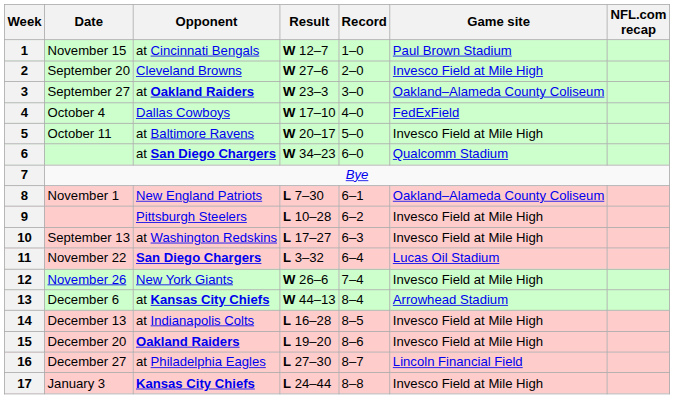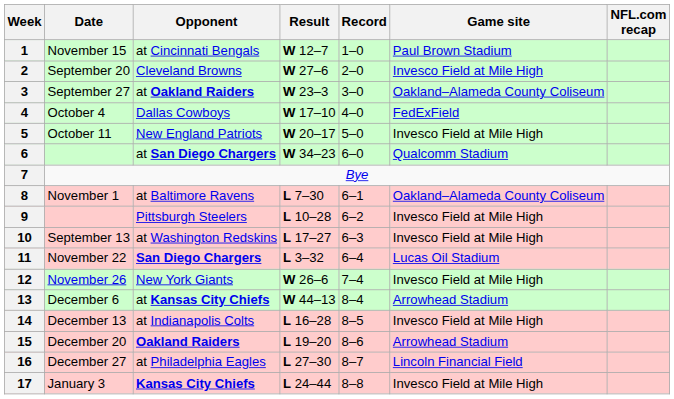 <table class="wikitable" style="align=center">
 <tr>
 <th>Week</th>
 <th>Date</th>
 <th>Opponent</th>
 <th>Result</th>
 <th>Record</th>
 <th>Game site</th>
 <th>NFL.com<br>recap</th>
 </tr>
 <tr style="background:#cfc">
 <th>1</th>
 <td>November 15</td>
 <td>at <a href='#'>Cincinnati Bengals</a></td>
 <td><strong>W</strong> 12–7</td>
 <td>1–0</td>
 <td><a href='#'>Paul Brown Stadium</a></td>
 <td></td>
 </tr>
 <tr style="background:#cfc">
 <th>2</th>
 <td>September 20</td>
 <td><a href='#'>Cleveland Browns</a></td>
 <td><strong>W</strong> 27–6</td>
 <td>2–0</td>
 <td><a href='#'>Invesco Field at Mile High</a></td>
 <td></td>
 </tr>
 <tr style="background:#cfc">
 <th>3</th>
 <td>September 27</td>
 <td>at <strong><a href='#'>Oakland Raiders</a></strong></td>
 <td><strong>W</strong> 23–3</td>
 <td>3–0</td>
 <td><a href='#'>Oakland–Alameda County Coliseum</a></td>
 <td></td>
 </tr>
 <tr style="background:#cfc">
 <th>4</th>
 <td>October 4</td>
 <td><a href='#'>Dallas Cowboys</a></td>
 <td><strong>W</strong> 17–10</td>
 <td>4–0</td>
 <td><a href='#'>FedExField</a></td>
 <td></td>
 </tr>
 <tr style="background:#cfc">
 <th>5</th>
 <td>October 11</td>
-<td>at <a href='#'>Baltimore Ravens</a></td>
+<td><a href='#'>New England Patriots</a></td>
 <td><strong>W</strong> 20–17 </td>
 <td>5–0</td>
 <td>Invesco Field at Mile High</td>
 <td></td>
 </tr>
 <tr style="background:#cfc">
 <th>6</th>
 <td></td>
 <td>at <strong><a href='#'>San Diego Chargers</a></strong></td>
 <td><strong>W</strong> 34–23</td>
 <td>6–0</td>
 <td><a href='#'>Qualcomm Stadium</a></td>
 <td></td>
 </tr>
 <tr>
 <th>7</th>
 <td colspan="6" style="text-align:center;"><em><a href='#'>Bye</a></em></td>
 </tr>
 <tr style="background:#fcc">
 <th>8</th>
 <td>November 1</td>
-<td><a href='#'>New England Patriots</a></td>
+<td>at <a href='#'>Baltimore Ravens</a></td>
 <td><strong>L</strong> 7–30</td>
 <td>6–1</td>
 <td><a href='#'>Oakland–Alameda County Coliseum</a></td>
 <td></td>
 </tr>
 <tr style="background:#fcc">
 <th>9</th>
 <td></td>
 <td><a href='#'>Pittsburgh Steelers</a></td>
 <td><strong>L</strong> 10–28</td>
 <td>6–2</td>
 <td>Invesco Field at Mile High</td>
 <td></td>
 </tr>
 <tr style="background:#fcc">
 <th>10</th>
 <td>September 13</td>
 <td>at <a href='#'>Washington Redskins</a></td>
 <td><strong>L</strong> 17–27</td>
 <td>6–3</td>
 <td>Invesco Field at Mile High</td>
 <td></td>
 </tr>
 <tr style="background:#fcc">
 <th>11</th>
 <td>November 22</td>
 <td><strong><a href='#'>San Diego Chargers</a></strong></td>
 <td><strong>L</strong> 3–32</td>
 <td>6–4</td>
 <td><a href='#'>Lucas Oil Stadium</a></td>
 <td></td>
 </tr>
 <tr style="background:#cfc">
 <th>12</th>
 <td><a href='#'>November 26</a></td>
 <td><a href='#'>New York Giants</a></td>
 <td><strong>W</strong> 26–6</td>
 <td>7–4</td>
 <td>Invesco Field at Mile High</td>
 <td></td>
 </tr>
 <tr style="background:#cfc">
 <th>13</th>
 <td>December 6</td>
 <td>at <strong><a href='#'>Kansas City Chiefs</a></strong></td>
 <td><strong>W</strong> 44–13</td>
 <td>8–4</td>
 <td><a href='#'>Arrowhead Stadium</a></td>
 <td></td>
 </tr>
 <tr style="background:#fcc">
 <th>14</th>
 <td>December 13</td>
 <td>at <a href='#'>Indianapolis Colts</a></td>
 <td><strong>L</strong> 16–28</td>
 <td>8–5</td>
 <td>Invesco Field at Mile High</td>
 <td></td>
 </tr>
 <tr style="background:#fcc">
 <th>15</th>
 <td>December 20</td>
 <td><strong><a href='#'>Oakland Raiders</a></strong></td>
 <td><strong>L</strong> 19–20</td>
 <td>8–6</td>
-<td>Invesco Field at Mile High</td>
+<td><a href='#'>Arrowhead Stadium</a></td>
 <td></td>
 </tr>
 <tr style="background:#fcc">
 <th>16</th>
 <td>December 27</td>
 <td>at <a href='#'>Philadelphia Eagles</a></td>
 <td><strong>L</strong> 27–30</td>
 <td>8–7</td>
 <td><a href='#'>Lincoln Financial Field</a></td>
 <td></td>
 </tr>
 <tr style="background:#fcc">
 <th>17</th>
 <td>January 3</td>
 <td><strong><a href='#'>Kansas City Chiefs</a></strong></td>
 <td><strong>L</strong> 24–44</td>
 <td>8–8</td>
 <td>Invesco Field at Mile High</td>
 <td></td>
 </tr>
 </table>
